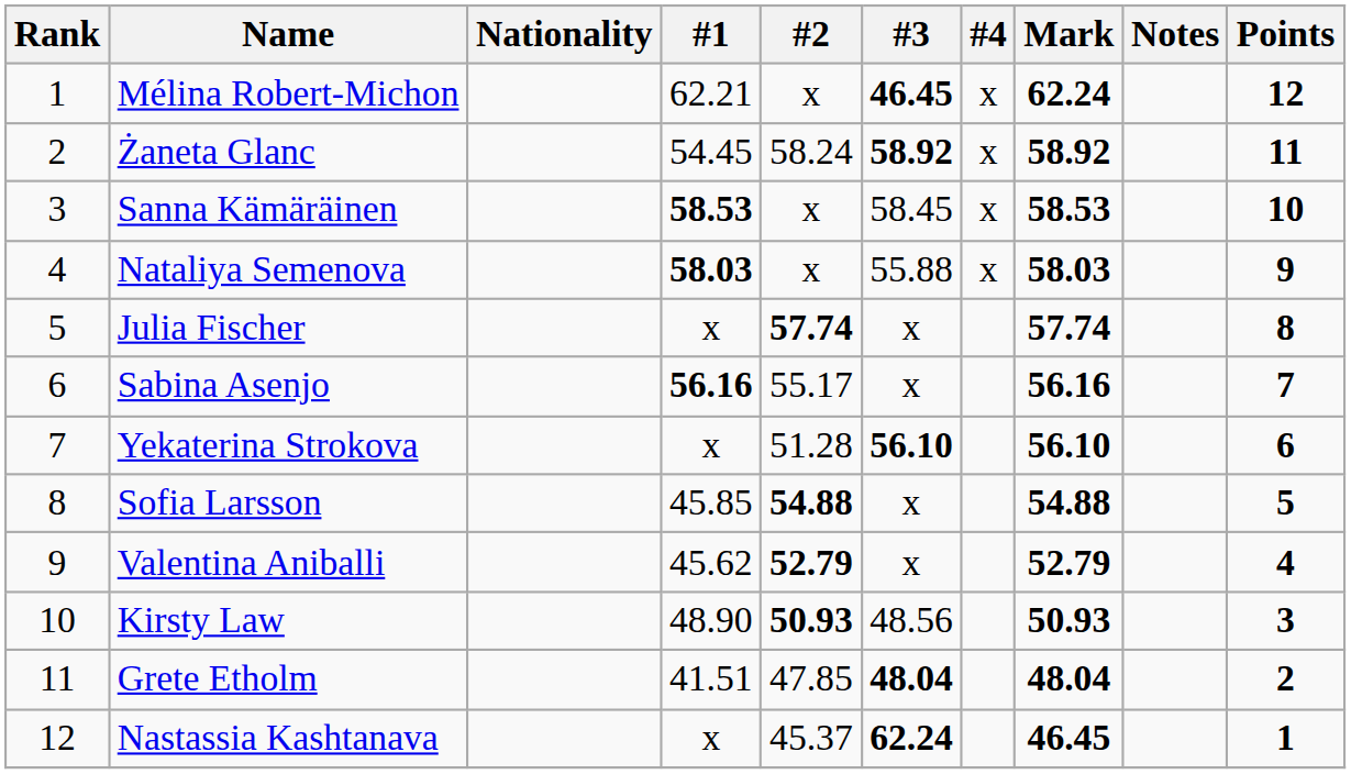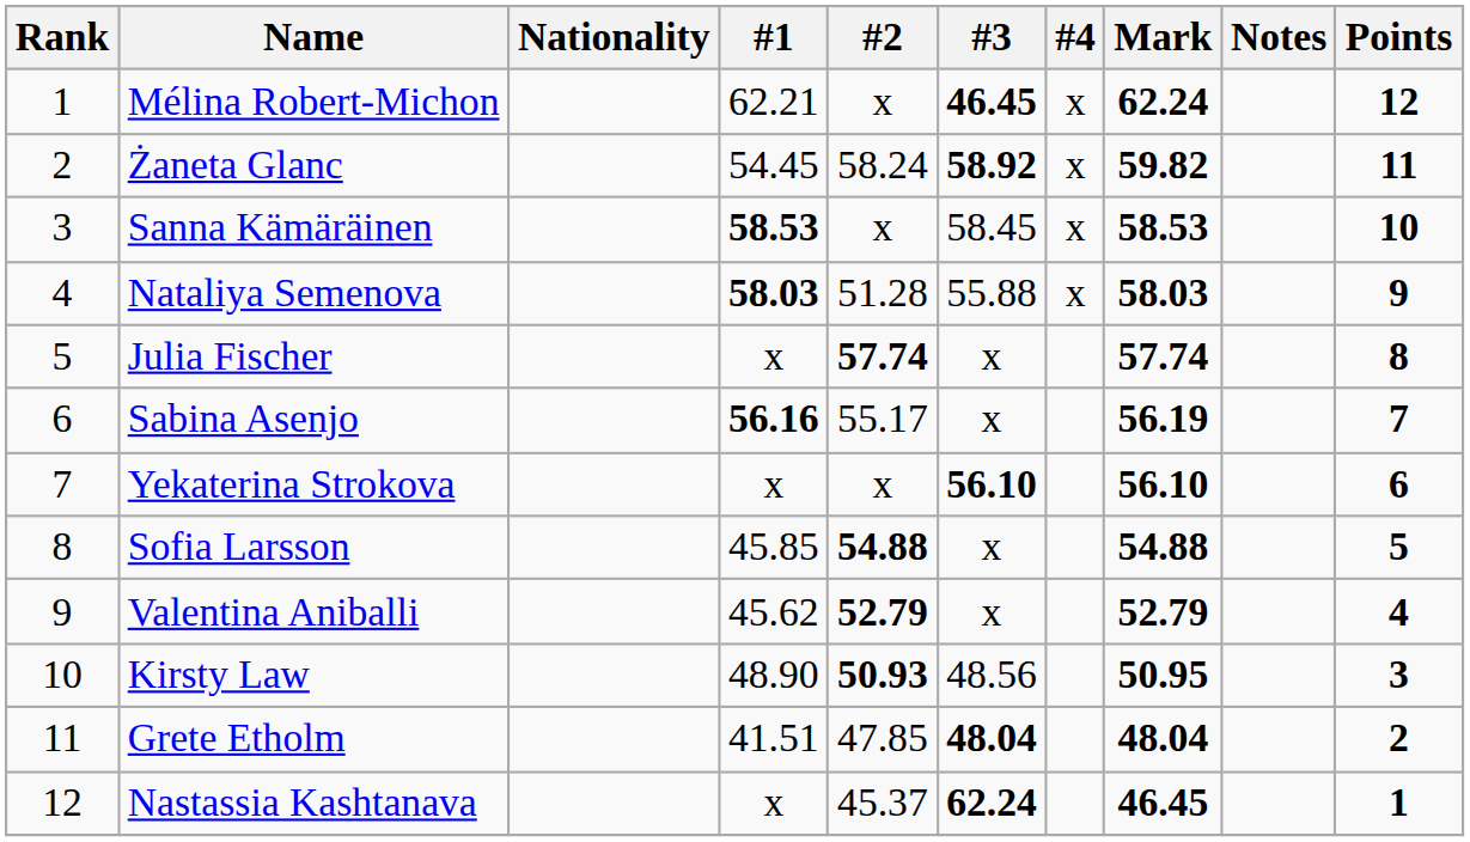 <table class="wikitable sortable" style="text-align:center">
 <tr>
 <th>Rank</th>
 <th>Name</th>
 <th>Nationality</th>
 <th>#1</th>
 <th>#2</th>
 <th>#3</th>
 <th>#4</th>
 <th>Mark</th>
 <th>Notes</th>
 <th>Points</th>
 </tr>
 <tr>
 <td>1</td>
 <td align=left><a href='#'>Mélina Robert-Michon</a></td>
 <td align=left></td>
 <td>62.21</td>
 <td>x</td>
 <td><strong>46.45</strong></td>
 <td>x</td>
 <td><strong>62.24</strong></td>
 <td></td>
 <td><strong>12</strong></td>
 </tr>
 <tr>
 <td>2</td>
 <td align=left><a href='#'>Żaneta Glanc</a></td>
 <td align=left></td>
 <td>54.45</td>
 <td>58.24</td>
 <td><strong>58.92</strong></td>
 <td>x</td>
-<td><strong>58.92</strong></td>
+<td><strong>59.82</strong></td>
 <td></td>
 <td><strong>11</strong></td>
 </tr>
 <tr>
 <td>3</td>
 <td align=left><a href='#'>Sanna Kämäräinen</a></td>
 <td align=left></td>
 <td><strong>58.53</strong></td>
 <td>x</td>
 <td>58.45</td>
 <td>x</td>
 <td><strong>58.53</strong></td>
 <td></td>
 <td><strong>10</strong></td>
 </tr>
 <tr>
 <td>4</td>
 <td align=left><a href='#'>Nataliya Semenova</a></td>
 <td align=left></td>
 <td><strong>58.03</strong></td>
-<td>x</td>
+<td>51.28</td>
 <td>55.88</td>
 <td>x</td>
 <td><strong>58.03</strong></td>
 <td></td>
 <td><strong>9</strong></td>
 </tr>
 <tr>
 <td>5</td>
 <td align=left><a href='#'>Julia Fischer</a></td>
 <td align=left></td>
 <td>x</td>
 <td><strong>57.74</strong></td>
 <td>x</td>
 <td></td>
 <td><strong>57.74</strong></td>
 <td></td>
 <td><strong>8</strong></td>
 </tr>
 <tr>
 <td>6</td>
 <td align=left><a href='#'>Sabina Asenjo</a></td>
 <td align=left></td>
 <td><strong>56.16</strong></td>
 <td>55.17</td>
 <td>x</td>
 <td></td>
-<td><strong>56.16</strong></td>
+<td><strong>56.19</strong></td>
 <td></td>
 <td><strong>7</strong></td>
 </tr>
 <tr>
 <td>7</td>
 <td align=left><a href='#'>Yekaterina Strokova</a></td>
 <td align=left></td>
 <td>x</td>
-<td>51.28</td>
+<td>x</td>
 <td><strong>56.10</strong></td>
 <td></td>
 <td><strong>56.10</strong></td>
 <td></td>
 <td><strong>6</strong></td>
 </tr>
 <tr>
 <td>8</td>
 <td align=left><a href='#'>Sofia Larsson</a></td>
 <td align=left></td>
 <td>45.85</td>
 <td><strong>54.88</strong></td>
 <td>x</td>
 <td></td>
 <td><strong>54.88</strong></td>
 <td></td>
 <td><strong>5</strong></td>
 </tr>
 <tr>
 <td>9</td>
 <td align=left><a href='#'>Valentina Aniballi</a></td>
 <td align=left></td>
 <td>45.62</td>
 <td><strong>52.79</strong></td>
 <td>x</td>
 <td></td>
 <td><strong>52.79</strong></td>
 <td></td>
 <td><strong>4</strong></td>
 </tr>
 <tr>
 <td>10</td>
 <td align=left><a href='#'>Kirsty Law</a></td>
 <td align=left></td>
 <td>48.90</td>
 <td><strong>50.93</strong></td>
 <td>48.56</td>
 <td></td>
-<td><strong>50.93</strong></td>
+<td><strong>50.95</strong></td>
 <td></td>
 <td><strong>3</strong></td>
 </tr>
 <tr>
 <td>11</td>
 <td align=left><a href='#'>Grete Etholm</a></td>
 <td align=left></td>
 <td>41.51</td>
 <td>47.85</td>
 <td><strong>48.04</strong></td>
 <td></td>
 <td><strong>48.04</strong></td>
 <td></td>
 <td><strong>2</strong></td>
 </tr>
 <tr>
 <td>12</td>
 <td align=left><a href='#'>Nastassia Kashtanava</a></td>
 <td align=left></td>
 <td>x</td>
 <td>45.37</td>
 <td><strong>62.24</strong></td>
 <td></td>
 <td><strong>46.45</strong></td>
 <td></td>
 <td><strong>1</strong></td>
 </tr>
 <tr>
 </tr>
 </table>
